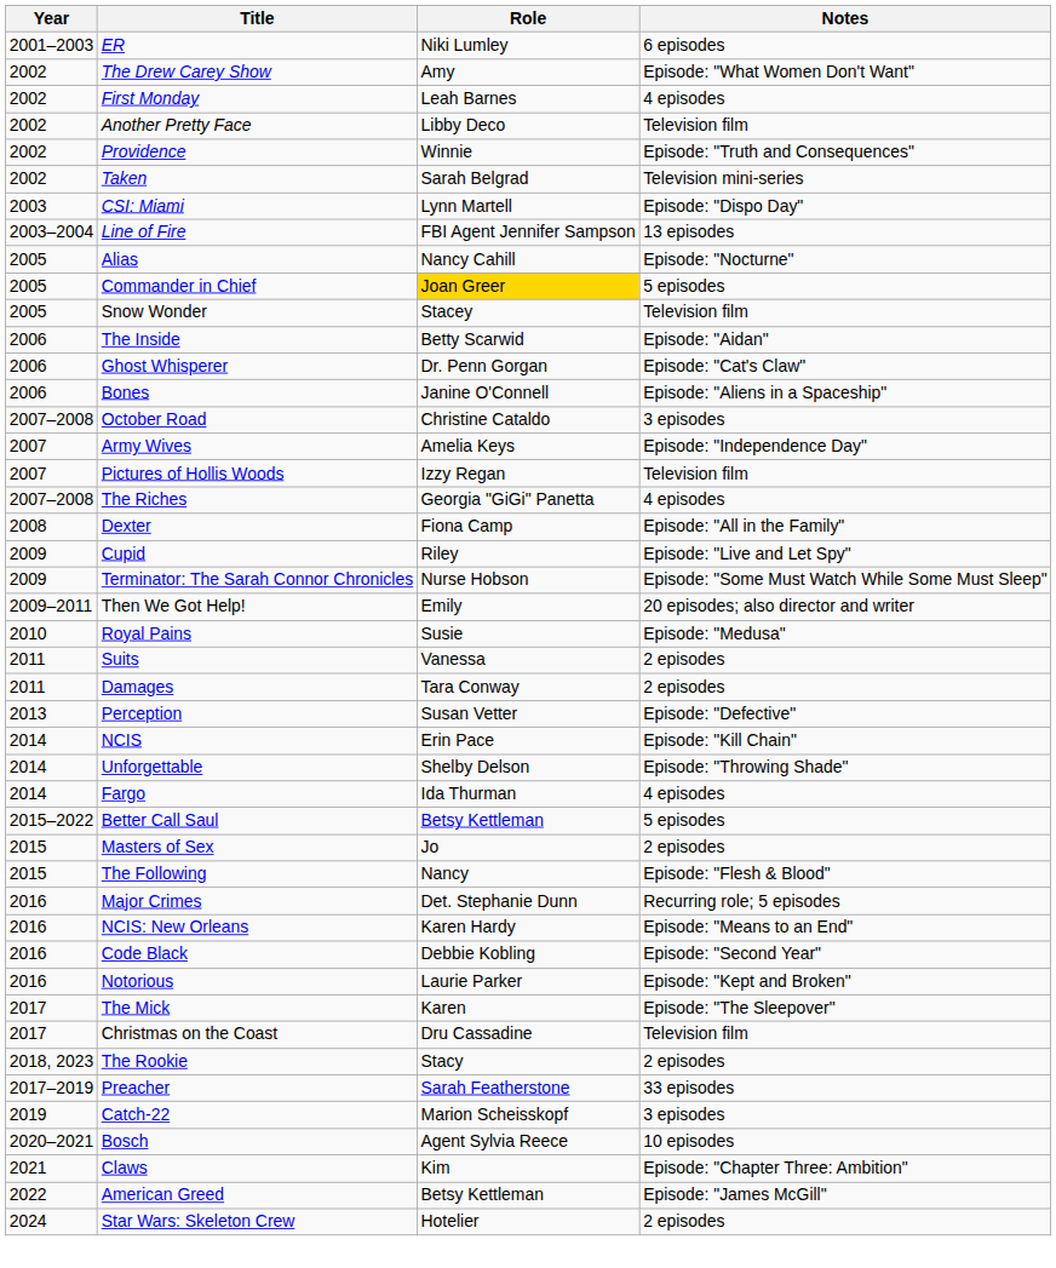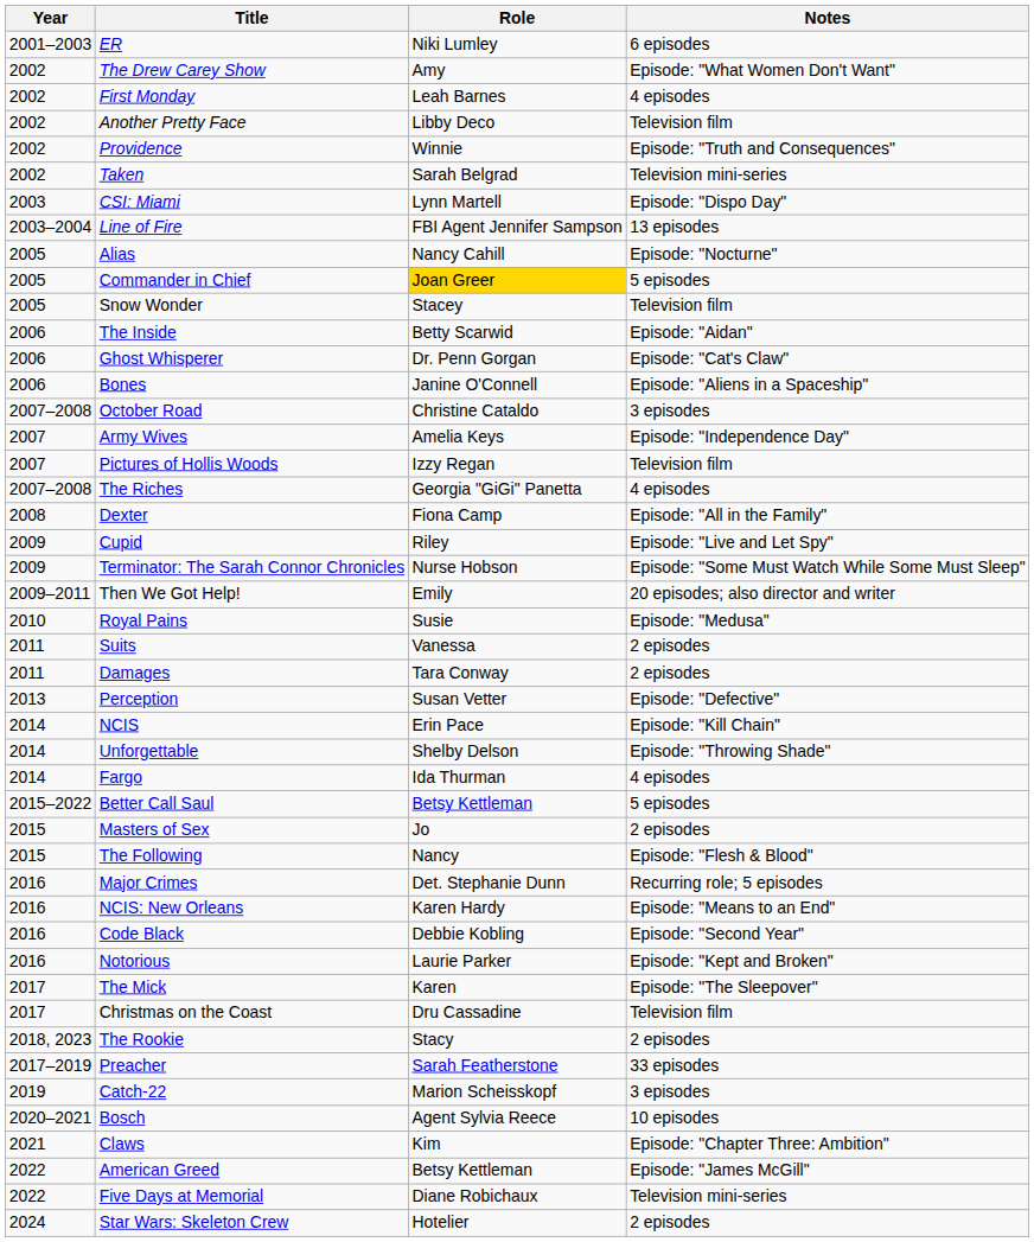 <table class="wikitable sortable">
 <tr>
 <th>Year</th>
 <th>Title</th>
 <th>Role</th>
 <th class="unsortable">Notes</th>
 </tr>
 <tr>
 <td>2001–2003</td>
 <td><em><a href='#'>ER</a></em></td>
 <td>Niki Lumley</td>
 <td>6 episodes</td>
 </tr>
 <tr>
 <td>2002</td>
 <td><em><a href='#'>The Drew Carey Show</a></em></td>
 <td>Amy</td>
 <td>Episode: "What Women Don't Want"</td>
 </tr>
 <tr>
 <td>2002</td>
 <td><em><a href='#'>First Monday</a></em></td>
 <td>Leah Barnes</td>
 <td>4 episodes</td>
 </tr>
 <tr>
 <td>2002</td>
 <td><em>Another Pretty Face</em></td>
 <td>Libby Deco</td>
 <td>Television film</td>
 </tr>
 <tr>
 <td>2002</td>
 <td><em><a href='#'>Providence</a></em></td>
 <td>Winnie</td>
 <td>Episode: "Truth and Consequences"</td>
 </tr>
 <tr>
 <td>2002</td>
 <td><em><a href='#'>Taken</a></em></td>
 <td>Sarah Belgrad</td>
 <td>Television mini-series</td>
 </tr>
 <tr>
 <td>2003</td>
 <td><em><a href='#'>CSI: Miami</a></em></td>
 <td>Lynn Martell</td>
 <td>Episode: "Dispo Day"</td>
 </tr>
 <tr>
 <td>2003–2004</td>
 <td><em><a href='#'>Line of Fire</a></td>
 <td>FBI Agent Jennifer Sampson</td>
 <td>13 episodes</td>
 </tr>
 <tr>
 <td>2005</td>
 <td></em><a href='#'>Alias</a><em></td>
 <td>Nancy Cahill</td>
 <td>Episode: "Nocturne"</td>
 </tr>
 <tr>
 <td>2005</td>
 <td></em><a href='#'>Commander in Chief</a><em></td>
 <td style="background: gold;">Joan Greer</td>
 <td>5 episodes</td>
 </tr>
 <tr>
 <td>2005</td>
 <td></em>Snow Wonder<em></td>
 <td>Stacey</td>
 <td>Television film</td>
 </tr>
 <tr>
 <td>2006</td>
 <td></em><a href='#'>The Inside</a><em></td>
 <td>Betty Scarwid</td>
 <td>Episode: "Aidan"</td>
 </tr>
 <tr>
 <td>2006</td>
 <td></em><a href='#'>Ghost Whisperer</a><em></td>
 <td>Dr. Penn Gorgan</td>
 <td>Episode: "Cat's Claw"</td>
 </tr>
 <tr>
 <td>2006</td>
 <td></em><a href='#'>Bones</a><em></td>
 <td>Janine O'Connell</td>
 <td>Episode: "Aliens in a Spaceship"</td>
 </tr>
 <tr>
 <td>2007–2008</td>
 <td></em><a href='#'>October Road</a><em></td>
 <td>Christine Cataldo</td>
 <td>3 episodes</td>
 </tr>
 <tr>
 <td>2007</td>
 <td></em><a href='#'>Army Wives</a><em></td>
 <td>Amelia Keys</td>
 <td>Episode: "Independence Day"</td>
 </tr>
 <tr>
 <td>2007</td>
 <td></em><a href='#'>Pictures of Hollis Woods</a><em></td>
 <td>Izzy Regan</td>
 <td>Television film</td>
 </tr>
 <tr>
 <td>2007–2008</td>
 <td></em><a href='#'>The Riches</a><em></td>
 <td>Georgia "GiGi" Panetta</td>
 <td>4 episodes</td>
 </tr>
 <tr>
 <td>2008</td>
 <td></em><a href='#'>Dexter</a><em></td>
 <td>Fiona Camp</td>
 <td>Episode: "All in the Family"</td>
 </tr>
 <tr>
 <td>2009</td>
 <td></em><a href='#'>Cupid</a><em></td>
 <td>Riley</td>
 <td>Episode: "Live and Let Spy"</td>
 </tr>
 <tr>
 <td>2009</td>
 <td></em><a href='#'>Terminator: The Sarah Connor Chronicles</a><em></td>
 <td>Nurse Hobson</td>
 <td>Episode: "Some Must Watch While Some Must Sleep"</td>
 </tr>
 <tr>
 <td>2009–2011</td>
 <td></em>Then We Got Help!<em></td>
 <td>Emily</td>
 <td>20 episodes; also director and writer</td>
 </tr>
 <tr>
 <td>2010</td>
 <td></em><a href='#'>Royal Pains</a><em></td>
 <td>Susie</td>
 <td>Episode: "Medusa"</td>
 </tr>
 <tr>
 <td>2011</td>
 <td></em><a href='#'>Suits</a><em></td>
 <td>Vanessa</td>
 <td>2 episodes</td>
 </tr>
 <tr>
 <td>2011</td>
 <td></em><a href='#'>Damages</a><em></td>
 <td>Tara Conway</td>
 <td>2 episodes</td>
 </tr>
 <tr>
 <td>2013</td>
 <td></em><a href='#'>Perception</a><em></td>
 <td>Susan Vetter</td>
 <td>Episode: "Defective"</td>
 </tr>
 <tr>
 <td>2014</td>
 <td></em><a href='#'>NCIS</a><em></td>
 <td>Erin Pace</td>
 <td>Episode: "Kill Chain"</td>
 </tr>
 <tr>
 <td>2014</td>
 <td></em><a href='#'>Unforgettable</a><em></td>
 <td>Shelby Delson</td>
 <td>Episode: "Throwing Shade"</td>
 </tr>
 <tr>
 <td>2014</td>
 <td></em><a href='#'>Fargo</a><em></td>
 <td>Ida Thurman</td>
 <td>4 episodes</td>
 </tr>
 <tr>
 <td>2015–2022</td>
 <td></em><a href='#'>Better Call Saul</a><em></td>
 <td><a href='#'>Betsy Kettleman</a></td>
 <td>5 episodes</td>
 </tr>
 <tr>
 <td>2015</td>
 <td></em><a href='#'>Masters of Sex</a><em></td>
 <td>Jo</td>
 <td>2 episodes</td>
 </tr>
 <tr>
 <td>2015</td>
 <td></em><a href='#'>The Following</a><em></td>
 <td>Nancy</td>
 <td>Episode: "Flesh & Blood"</td>
 </tr>
 <tr>
 <td>2016</td>
 <td></em><a href='#'>Major Crimes</a><em></td>
 <td>Det. Stephanie Dunn</td>
 <td>Recurring role; 5 episodes</td>
 </tr>
 <tr>
 <td>2016</td>
 <td></em><a href='#'>NCIS: New Orleans</a><em></td>
 <td>Karen Hardy</td>
 <td>Episode: "Means to an End"</td>
 </tr>
 <tr>
 <td>2016</td>
 <td></em><a href='#'>Code Black</a><em></td>
 <td>Debbie Kobling</td>
 <td>Episode: "Second Year"</td>
 </tr>
 <tr>
 <td>2016</td>
 <td></em><a href='#'>Notorious</a><em></td>
 <td>Laurie Parker</td>
 <td>Episode: "Kept and Broken"</td>
 </tr>
 <tr>
 <td>2017</td>
 <td></em><a href='#'>The Mick</a><em></td>
 <td>Karen</td>
 <td>Episode: "The Sleepover"</td>
 </tr>
 <tr>
 <td>2017</td>
 <td></em>Christmas on the Coast<em></td>
 <td>Dru Cassadine</td>
 <td>Television film</td>
 </tr>
 <tr>
 <td>2018, 2023</td>
 <td></em><a href='#'>The Rookie</a><em></td>
 <td>Stacy</td>
 <td>2 episodes</td>
 </tr>
 <tr>
 <td>2017–2019</td>
 <td></em><a href='#'>Preacher</a><em></td>
 <td><a href='#'>Sarah Featherstone</a></td>
 <td>33 episodes</td>
 </tr>
 <tr>
 <td>2019</td>
 <td></em><a href='#'>Catch-22</a><em></td>
 <td>Marion Scheisskopf</td>
 <td>3 episodes</td>
 </tr>
 <tr>
 <td>2020–2021</td>
 <td></em><a href='#'>Bosch</a><em></td>
 <td>Agent Sylvia Reece</td>
 <td>10 episodes</td>
 </tr>
 <tr>
 <td>2021</td>
 <td></em><a href='#'>Claws</a><em></td>
 <td>Kim</td>
 <td>Episode: "Chapter Three: Ambition"</td>
 </tr>
 <tr>
 <td>2022</td>
 <td></em><a href='#'>American Greed</a><em></td>
 <td>Betsy Kettleman</td>
 <td>Episode: "James McGill"</td>
 </tr>
 <tr>
+<td>2022</td>
+<td></em><a href='#'>Five Days at Memorial</a><em></td>
+<td>Diane Robichaux</td>
+<td>Television mini-series</td>
+</tr>
+<tr>
 <td>2024</td>
 <td></em><a href='#'>Star Wars: Skeleton Crew</a><em></td>
 <td>Hotelier</td>
 <td>2 episodes</td>
 </tr>
 </table>
